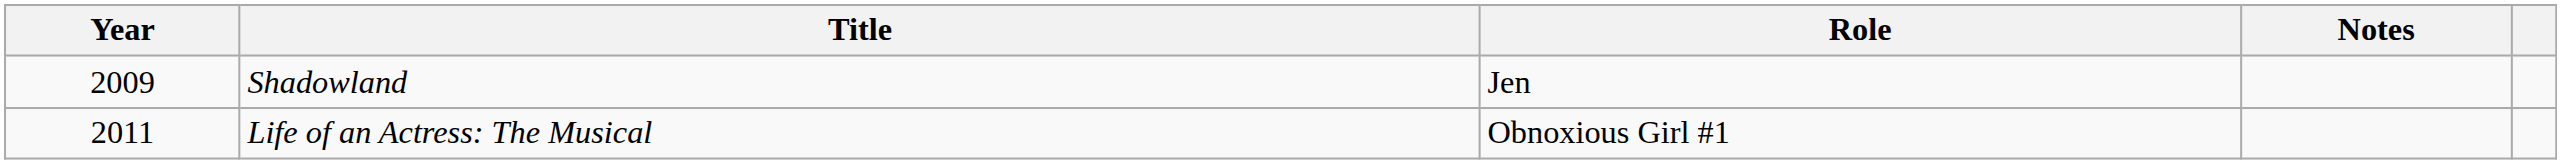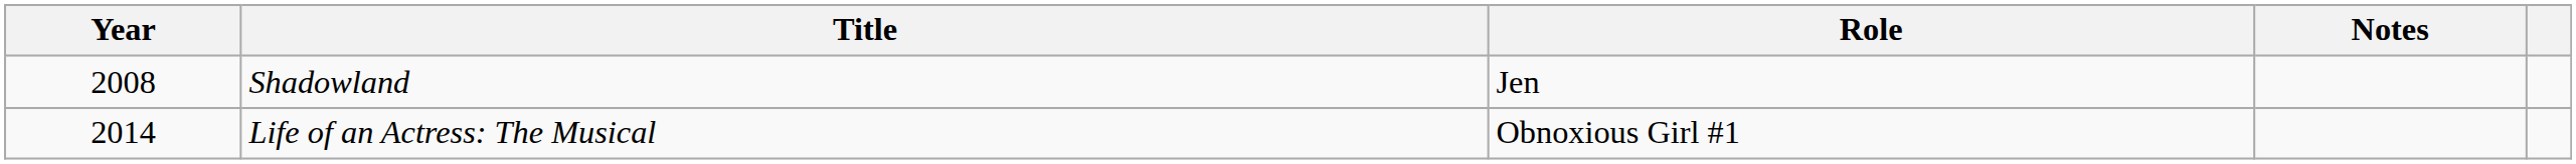 <table class="wikitable sortable" style="width:100%;">
 <tr>
 <th>Year</th>
 <th>Title</th>
 <th>Role</th>
 <th>Notes</th>
 <th></th>
 </tr>
 <tr>
-<td align="center">2009</td>
+<td align="center">2008</td>
 <td><em>Shadowland</em></td>
 <td>Jen</td>
 <td></td>
 <td></td>
 </tr>
 <tr>
-<td align="center">2011</td>
+<td align="center">2014</td>
 <td><em>Life of an Actress: The Musical</em></td>
 <td>Obnoxious Girl #1</td>
 <td></td>
 <td></td>
 </tr>
 </table>
